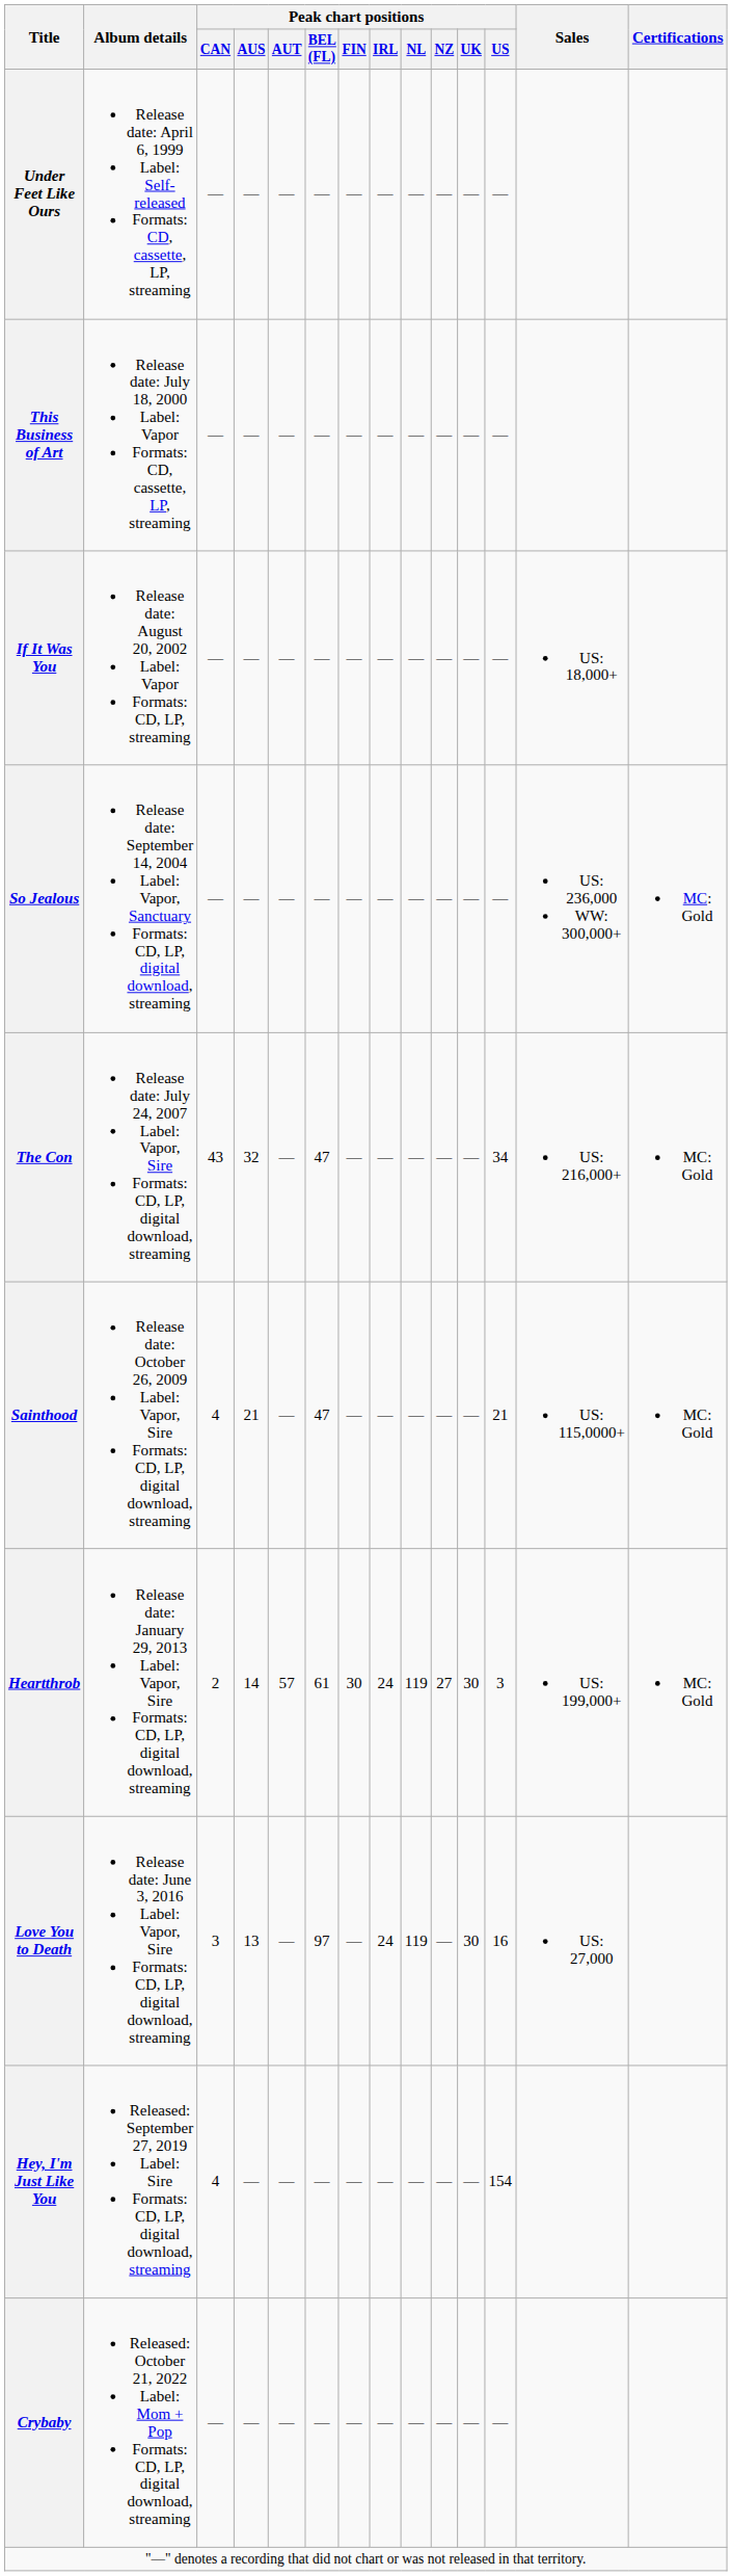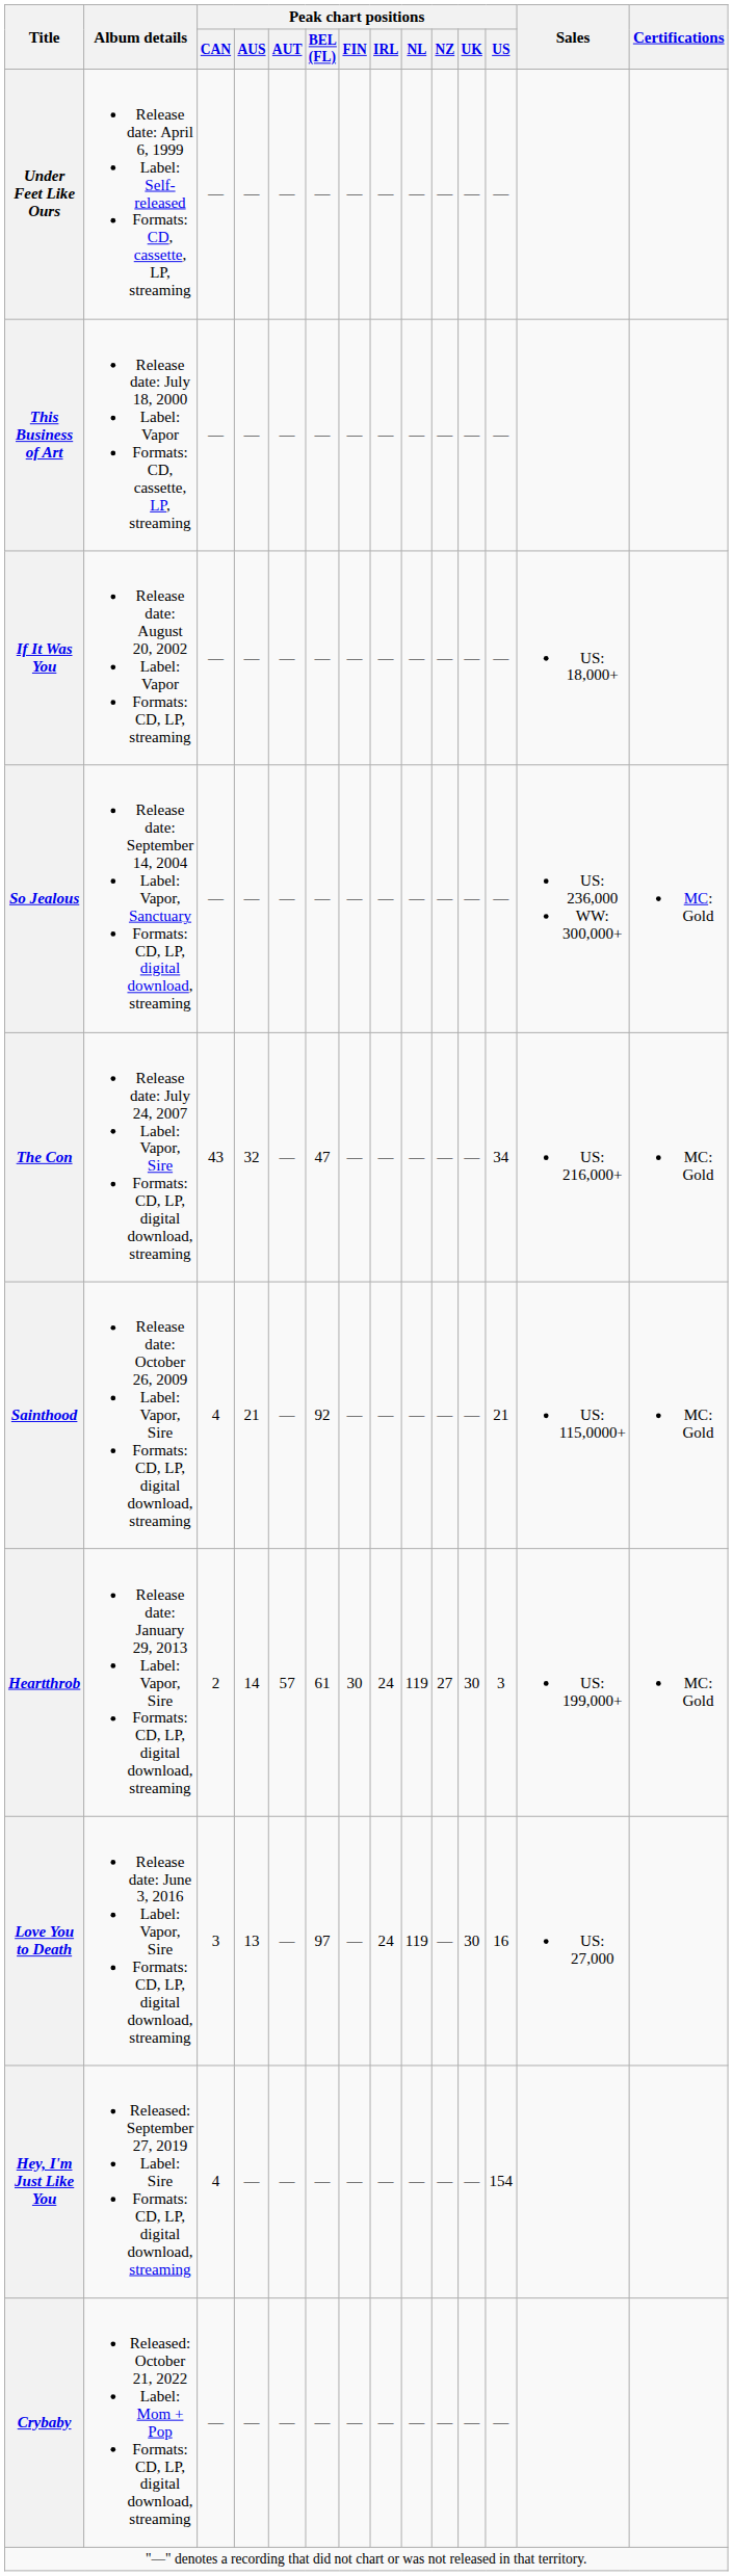 <table class="wikitable plainrowheaders" style="text-align:center;">
 <tr>
 <th scope="col" rowspan="2" style="width:12em;">Title</th>
 <th scope="col" rowspan="2" style="width:16em;">Album details</th>
 <th scope="col" colspan="10">Peak chart positions</th>
 <th scope="col" rowspan="2" style="width:10em;">Sales</th>
 <th scope="col" rowspan="2" style="width:8em;"><a href='#'>Certifications</a></th>
 </tr>
 <tr>
 <th scope="col" style="width:3em;font-size:90%;"><a href='#'>CAN</a><br></th>
 <th scope="col" style="width:3em;font-size:90%;"><a href='#'>AUS</a><br></th>
 <th scope="col" style="width:3em;font-size:90%;"><a href='#'>AUT</a><br></th>
 <th scope="col" style="width:3em;font-size:90%;"><a href='#'>BEL (FL)</a><br></th>
 <th scope="col" style="width:3em;font-size:90%;"><a href='#'>FIN</a><br></th>
 <th scope="col" style="width:3em;font-size:90%;"><a href='#'>IRL</a><br></th>
 <th scope="col" style="width:3em;font-size:90%;"><a href='#'>NL</a><br></th>
 <th scope="col" style="width:3em;font-size:90%;"><a href='#'>NZ</a><br></th>
 <th scope="col" style="width:3em;font-size:90%;"><a href='#'>UK</a><br></th>
 <th scope="col" style="width:3em;font-size:90%;"><a href='#'>US</a><br></th>
 </tr>
 <tr>
 <th scope="row"><em>Under Feet Like Ours</em></th>
 <td><br><ul><li>Release date: April 6, 1999</li><li>Label: <a href='#'>Self-released</a></li><li>Formats: <a href='#'>CD</a>, <a href='#'>cassette</a>, LP, streaming</li></ul></td>
 <td>—</td>
 <td>—</td>
 <td>—</td>
 <td>—</td>
 <td>—</td>
 <td>—</td>
 <td>—</td>
 <td>—</td>
 <td>—</td>
 <td>—</td>
 <td></td>
 <td></td>
 </tr>
 <tr>
 <th scope="row"><em><a href='#'>This Business of Art</a></em></th>
 <td><br><ul><li>Release date: July 18, 2000</li><li>Label: Vapor</li><li>Formats: CD, cassette, <a href='#'>LP</a>, streaming</li></ul></td>
 <td>—</td>
 <td>—</td>
 <td>—</td>
 <td>—</td>
 <td>—</td>
 <td>—</td>
 <td>—</td>
 <td>—</td>
 <td>—</td>
 <td>—</td>
 <td></td>
 <td></td>
 </tr>
 <tr>
 <th scope="row"><em><a href='#'>If It Was You</a></em></th>
 <td><br><ul><li>Release date: August 20, 2002</li><li>Label: Vapor</li><li>Formats: CD, LP, streaming</li></ul></td>
 <td>—</td>
 <td>—</td>
 <td>—</td>
 <td>—</td>
 <td>—</td>
 <td>—</td>
 <td>—</td>
 <td>—</td>
 <td>—</td>
 <td>—</td>
 <td><br><ul><li>US: 18,000+</li></ul></td>
 <td></td>
 </tr>
 <tr>
 <th scope="row"><em><a href='#'>So Jealous</a></em></th>
 <td><br><ul><li>Release date: September 14, 2004</li><li>Label: Vapor, <a href='#'>Sanctuary</a></li><li>Formats: CD, LP, <a href='#'>digital download</a>, streaming</li></ul></td>
 <td>—</td>
 <td>—</td>
 <td>—</td>
 <td>—</td>
 <td>—</td>
 <td>—</td>
 <td>—</td>
 <td>—</td>
 <td>—</td>
 <td>—</td>
 <td><br><ul><li>US: 236,000</li><li>WW: 300,000+</li></ul></td>
 <td><br><ul><li><a href='#'>MC</a>: Gold</li></ul></td>
 </tr>
 <tr>
 <th scope="row"><em><a href='#'>The Con</a></em></th>
 <td><br><ul><li>Release date: July 24, 2007</li><li>Label: Vapor, <a href='#'>Sire</a></li><li>Formats: CD, LP, digital download, streaming</li></ul></td>
 <td>43</td>
 <td>32</td>
 <td>—</td>
 <td>47</td>
 <td>—</td>
 <td>—</td>
 <td>—</td>
 <td>—</td>
 <td>—</td>
 <td>34</td>
 <td><br><ul><li>US: 216,000+</li></ul></td>
 <td><br><ul><li>MC: Gold</li></ul></td>
 </tr>
 <tr>
 <th scope="row"><em><a href='#'>Sainthood</a></em></th>
 <td><br><ul><li>Release date: October 26, 2009</li><li>Label: Vapor, Sire</li><li>Formats: CD, LP, digital download, streaming</li></ul></td>
 <td>4</td>
 <td>21</td>
 <td>—</td>
-<td>47</td>
+<td>92</td>
 <td>—</td>
 <td>—</td>
 <td>—</td>
 <td>—</td>
 <td>—</td>
 <td>21</td>
 <td><br><ul><li>US: 115,0000+</li></ul></td>
 <td><br><ul><li>MC: Gold</li></ul></td>
 </tr>
 <tr>
 <th scope="row"><em><a href='#'>Heartthrob</a></em></th>
 <td><br><ul><li>Release date: January 29, 2013</li><li>Label: Vapor, Sire</li><li>Formats: CD, LP, digital download, streaming</li></ul></td>
 <td>2</td>
 <td>14</td>
 <td>57</td>
 <td>61</td>
 <td>30</td>
 <td>24</td>
 <td>119</td>
 <td>27</td>
 <td>30</td>
 <td>3</td>
 <td><br><ul><li>US: 199,000+</li></ul></td>
 <td><br><ul><li>MC: Gold</li></ul></td>
 </tr>
 <tr>
 <th scope="row"><em><a href='#'>Love You to Death</a></em></th>
 <td><br><ul><li>Release date: June 3, 2016</li><li>Label: Vapor, Sire</li><li>Formats: CD, LP, digital download, streaming</li></ul></td>
 <td>3</td>
 <td>13</td>
 <td>—</td>
 <td>97</td>
 <td>—</td>
 <td>24</td>
 <td>119</td>
 <td>—</td>
 <td>30</td>
 <td>16</td>
 <td><br><ul><li>US: 27,000</li></ul></td>
 <td></td>
 </tr>
 <tr>
 <th scope="row"><em><a href='#'>Hey, I'm Just Like You</a></em></th>
 <td><br><ul><li>Released: September 27, 2019</li><li>Label: Sire</li><li>Formats: CD, LP, digital download, <a href='#'>streaming</a></li></ul></td>
 <td>4</td>
 <td>—</td>
 <td>—</td>
 <td>—</td>
 <td>—</td>
 <td>—</td>
 <td>—</td>
 <td>—</td>
 <td>—</td>
 <td>154</td>
 <td></td>
 <td></td>
 </tr>
 <tr>
 <th scope="row"><em><a href='#'>Crybaby</a></em></th>
 <td><br><ul><li>Released: October 21, 2022</li><li>Label: <a href='#'>Mom + Pop</a></li><li>Formats: CD, LP, digital download, streaming</li></ul></td>
 <td>—</td>
 <td>—</td>
 <td>—</td>
 <td>—</td>
 <td>—</td>
 <td>—</td>
 <td>—</td>
 <td>—</td>
 <td>—</td>
 <td>—</td>
 <td></td>
 <td></td>
 </tr>
 <tr>
 <td colspan="14" style="font-size:90%">"—" denotes a recording that did not chart or was not released in that territory.</td>
 </tr>
 </table>
